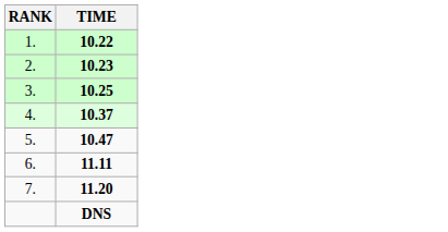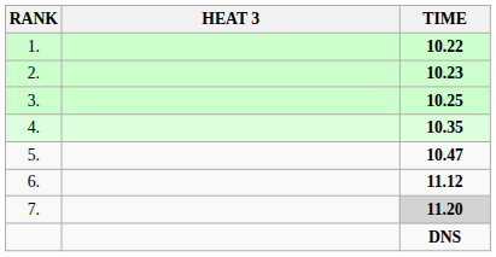 <table class="wikitable" style="border-collapse: collapse; font-size: 90%;">
 <tr>
 <th>RANK</th>
+<th style="width: 20em">HEAT 3</th>
 <th style="width: 5em">TIME</th>
 </tr>
 <tr style="background:#ccffcc;">
 <td align="center">1.</td>
+<td></td>
 <td align="center"><strong>10.22</strong></td>
 </tr>
 <tr style="background:#ccffcc;">
 <td align="center">2.</td>
+<td></td>
 <td align="center"><strong>10.23</strong></td>
 </tr>
 <tr style="background:#ccffcc;">
 <td align="center">3.</td>
+<td></td>
 <td align="center"><strong>10.25</strong></td>
 </tr>
 <tr style="background:#ddffdd;">
 <td align="center">4.</td>
-<td align="center"><strong>10.37</strong></td>
+<td></td>
+<td align="center"><strong>10.35</strong></td>
 </tr>
 <tr>
 <td align="center">5.</td>
+<td></td>
 <td align="center"><strong>10.47</strong></td>
 </tr>
 <tr>
 <td align="center">6.</td>
-<td align="center"><strong>11.11</strong></td>
+<td></td>
+<td align="center"><strong>11.12</strong></td>
 </tr>
 <tr>
 <td align="center">7.</td>
-<td align="center"><strong>11.20</strong></td>
+<td></td>
+<td align="center" style="background: lightgrey;"><strong>11.20</strong></td>
 </tr>
 <tr>
 <td align="center"></td>
+<td></td>
 <td align="center"><strong>DNS</strong></td>
 </tr>
 </table>
